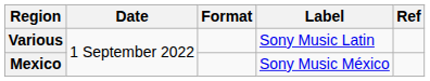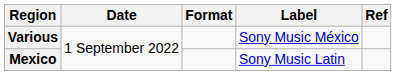 <table class="wikitable plainrowheaders">
 <tr>
 <th scope="col">Region</th>
 <th scope="col">Date</th>
 <th scope="col">Format</th>
 <th scope="col">Label</th>
 <th>Ref</th>
 </tr>
 <tr>
 <th scope="row">Various</th>
 <td rowspan="2">1 September 2022</td>
 <td></td>
-<td><a href='#'>Sony Music Latin</a></td>
+<td><a href='#'>Sony Music México</a></td>
 <td></td>
 </tr>
 <tr>
 <th scope="row">Mexico</th>
 <td></td>
-<td><a href='#'>Sony Music México</a></td>
+<td><a href='#'>Sony Music Latin</a></td>
 <td></td>
 </tr>
 </table>
